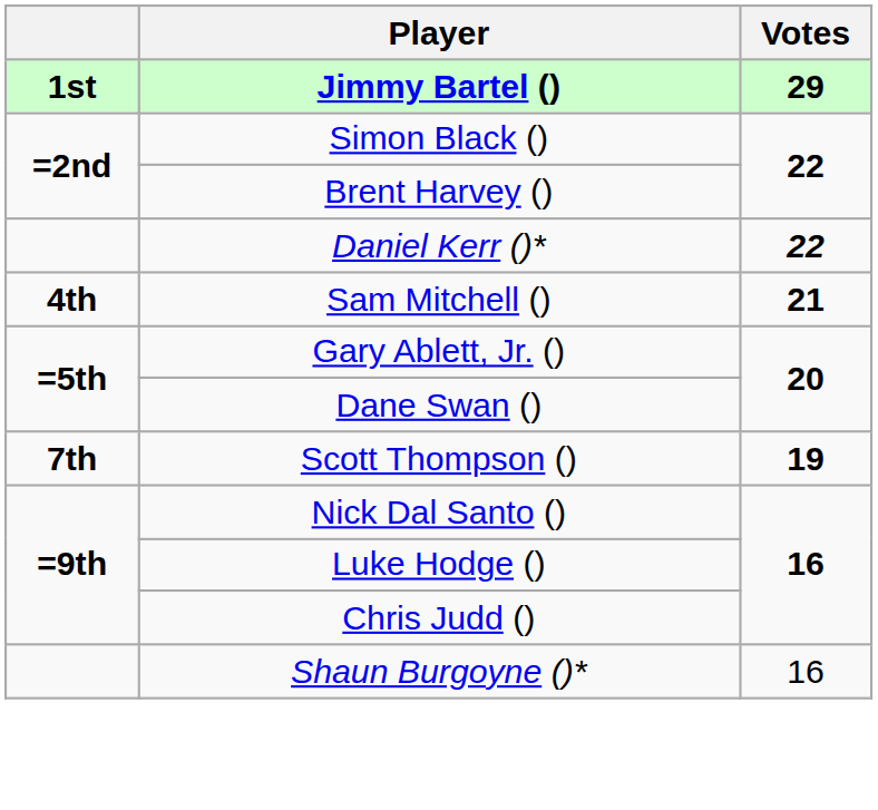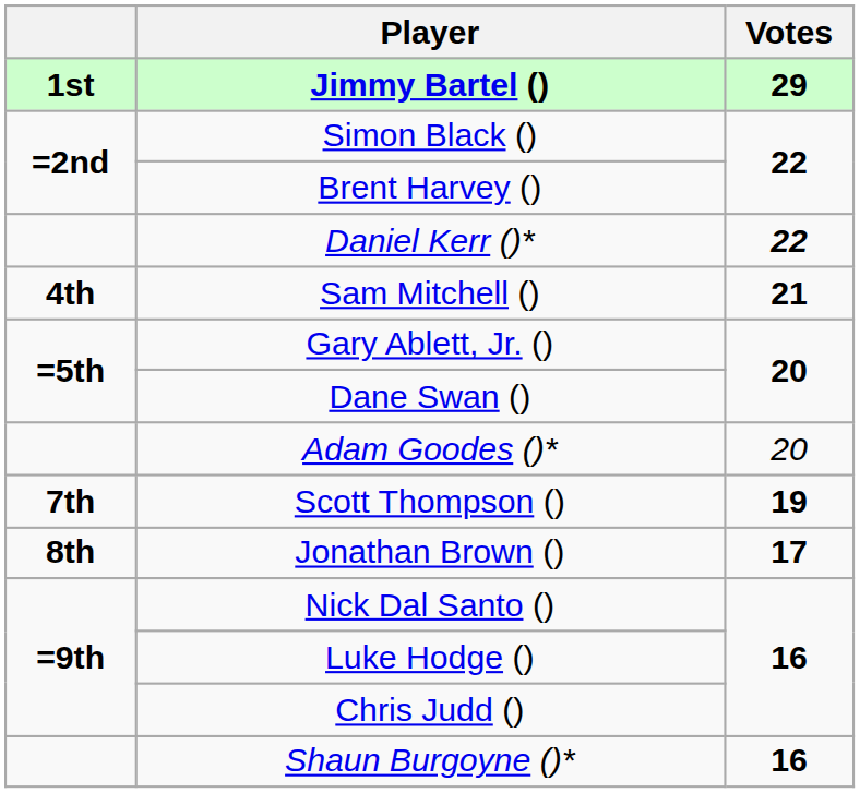 <table class="wikitable" style="text-align: center; font-size: 90%;">
 <tr>
 <th style="width:50px;"></th>
 <th style="width:250px;">Player</th>
 <th style="width:50px;">Votes</th>
 </tr>
 <tr style="background:#cfc;">
 <td><strong>1st</strong></td>
 <td><strong><a href='#'>Jimmy Bartel</a> () </strong></td>
 <td><strong>29</strong></td>
 </tr>
 <tr>
 <td rowspan=2><strong>=2nd</strong></td>
 <td><a href='#'>Simon Black</a> ()<br></td>
 <td rowspan=2><strong>22</strong></td>
 </tr>
 <tr>
 <td><a href='#'>Brent Harvey</a> ()</td>
 </tr>
 <tr>
 <td></td>
 <td><em><a href='#'>Daniel Kerr</a> ()*</em></td>
 <td><strong><em>22</em></strong></td>
 </tr>
 <tr>
 <td><strong>4th</strong></td>
 <td><a href='#'>Sam Mitchell</a> ()</td>
 <td><strong>21</strong></td>
 </tr>
 <tr>
 <td rowspan=2><strong>=5th</strong></td>
 <td><a href='#'>Gary Ablett, Jr.</a> ()</td>
 <td rowspan=2><strong>20</strong></td>
 </tr>
 <tr>
 <td><a href='#'>Dane Swan</a> ()</td>
 </tr>
 <tr>
+<td></td>
+<td><em><a href='#'>Adam Goodes</a> ()*</em></td>
+<td><em>20</em></td>
+</tr>
+<tr>
 <td><strong>7th</strong></td>
 <td><a href='#'>Scott Thompson</a> ()</td>
 <td><strong>19</strong></td>
+</tr>
+<tr>
+<td><strong>8th</strong></td>
+<td><a href='#'>Jonathan Brown</a> ()</td>
+<td><strong>17</strong></td>
 </tr>
 <tr>
 <td rowspan=3><strong>=9th</strong></td>
 <td><a href='#'>Nick Dal Santo</a> ()</td>
 <td rowspan=3><strong>16</strong></td>
 </tr>
 <tr>
 <td><a href='#'>Luke Hodge</a> ()</td>
 </tr>
 <tr>
 <td><a href='#'>Chris Judd</a> ()</td>
 </tr>
 <tr>
 <td></td>
 <td><em><a href='#'>Shaun Burgoyne</a> ()*</em></td>
-<td>16</td>
+<td><strong>16</strong></td>
 </tr>
 </table>
